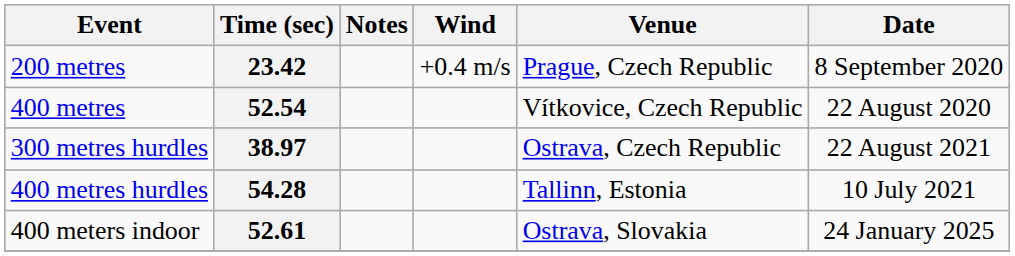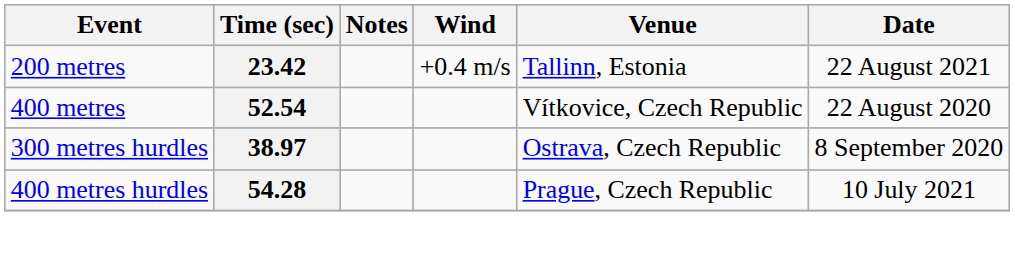 <table class="wikitable plainrowheaders" style="text-align:center;">
 <tr>
 <th scope="col">Event</th>
 <th scope="col">Time (sec)</th>
 <th scope="col">Notes</th>
 <th scope="col">Wind</th>
 <th scope="col">Venue</th>
 <th scope="col">Date</th>
 </tr>
 <tr>
 <td style="text-align:left;"><a href='#'>200 metres</a></td>
 <th scope="row" style="text-align:center;">23.42</th>
 <td></td>
 <td>+0.4 m/s</td>
-<td style="text-align:left;"><a href='#'>Prague</a>, Czech Republic</td>
-<td>8 September 2020</td>
+<td style="text-align:left;"><a href='#'>Tallinn</a>, Estonia</td>
+<td>22 August 2021</td>
 </tr>
 <tr>
 <td style="text-align:left;"><a href='#'>400 metres</a></td>
 <th scope="row" style="text-align:center;">52.54</th>
 <td></td>
 <td></td>
 <td style="text-align:left;">Vítkovice, Czech Republic</td>
 <td>22 August 2020</td>
 </tr>
 <tr>
 <td style="text-align:left;"><a href='#'>300 metres hurdles</a></td>
 <th scope="row" style="text-align:center;">38.97</th>
 <td></td>
 <td></td>
 <td style="text-align:left;"><a href='#'>Ostrava</a>, Czech Republic</td>
-<td>22 August 2021</td>
+<td>8 September 2020</td>
 </tr>
 <tr>
 <td style="text-align:left;"><a href='#'>400 metres hurdles</a></td>
 <th scope="row" style="text-align:center;">54.28</th>
 <td> </td>
 <td></td>
-<td style="text-align:left;"><a href='#'>Tallinn</a>, Estonia</td>
+<td style="text-align:left;"><a href='#'>Prague</a>, Czech Republic</td>
 <td>10 July 2021</td>
-</tr>
-<tr>
-<td style="text-align:left;">400 meters indoor</td>
-<th scope="row" style="text-align:center;">52.61</th>
-<td></td>
-<td></td>
-<td style="text-align:left;"><a href='#'>Ostrava</a>, Slovakia</td>
-<td>24 January 2025</td>
 </tr>
 <tr>
 </tr>
 </table>
